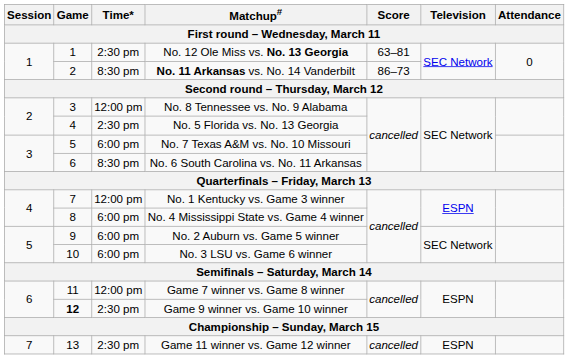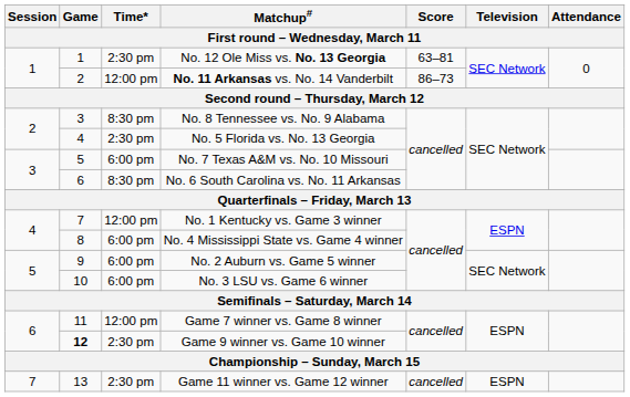 <table class="wikitable" style="font-size: 95%; text-align:center">
 <tr>
 <th>Session</th>
 <th>Game</th>
 <th>Time*</th>
 <th>Matchup<sup>#</sup></th>
 <th>Score</th>
 <th>Television</th>
 <th>Attendance</th>
 </tr>
 <tr>
 <th colspan=7>First round – Wednesday, March 11</th>
 </tr>
 <tr>
 <td rowspan=2>1</td>
 <td>1</td>
 <td>2:30 pm</td>
 <td>No. 12 Ole Miss vs. <strong>No. 13 Georgia</strong></td>
 <td>63–81</td>
 <td rowspan=2><a href='#'>SEC Network</a></td>
 <td rowspan=2>0</td>
 </tr>
 <tr>
 <td>2</td>
-<td>8:30 pm</td>
+<td>12:00 pm</td>
 <td><strong>No. 11 Arkansas</strong> vs. No. 14 Vanderbilt</td>
 <td>86–73</td>
 </tr>
 <tr>
 <th colspan=7>Second round – Thursday, March 12</th>
 </tr>
 <tr>
 <td rowspan=2>2</td>
 <td>3</td>
-<td>12:00 pm</td>
+<td>8:30 pm</td>
 <td>No. 8 Tennessee vs. No. 9 Alabama</td>
 <td rowspan="4"><em>cancelled</em></td>
 <td rowspan=4>SEC Network</td>
 <td rowspan=2></td>
 </tr>
 <tr>
 <td>4</td>
 <td>2:30 pm</td>
 <td>No. 5 Florida vs. No. 13 Georgia</td>
 </tr>
 <tr>
 <td rowspan=2>3</td>
 <td>5</td>
 <td>6:00 pm</td>
 <td>No. 7 Texas A&M vs. No. 10 Missouri</td>
 <td rowspan=2></td>
 </tr>
 <tr>
 <td>6</td>
 <td>8:30 pm</td>
 <td>No. 6 South Carolina vs. No. 11 Arkansas</td>
 </tr>
 <tr>
 <th colspan=7>Quarterfinals – Friday, March 13</th>
 </tr>
 <tr>
 <td rowspan=2>4</td>
 <td>7</td>
 <td>12:00 pm</td>
 <td>No. 1 Kentucky vs. Game 3 winner</td>
 <td rowspan="4"><em>cancelled</em></td>
 <td rowspan=2><a href='#'>ESPN</a></td>
 <td rowspan=2></td>
 </tr>
 <tr>
 <td>8</td>
 <td>6:00 pm</td>
 <td>No. 4 Mississippi State vs. Game 4 winner</td>
 </tr>
 <tr>
 <td rowspan=2>5</td>
 <td>9</td>
 <td>6:00 pm</td>
 <td>No. 2 Auburn vs. Game 5 winner</td>
 <td rowspan=2>SEC Network</td>
 <td rowspan=2></td>
 </tr>
 <tr>
 <td>10</td>
 <td>6:00 pm</td>
 <td>No. 3 LSU vs. Game 6 winner</td>
 </tr>
 <tr>
 <th colspan=7>Semifinals – Saturday, March 14</th>
 </tr>
 <tr>
 <td rowspan=2>6</td>
 <td>11</td>
 <td>12:00 pm</td>
 <td>Game 7 winner vs. Game 8 winner</td>
 <td rowspan="2"><em>cancelled</em></td>
 <td rowspan=2>ESPN</td>
 <td rowspan=2></td>
 </tr>
 <tr>
 <td><strong>12</strong></td>
 <td>2:30 pm</td>
 <td>Game 9 winner vs. Game 10 winner</td>
 </tr>
 <tr>
 <th colspan=7>Championship – Sunday, March 15</th>
 </tr>
 <tr>
 <td>7</td>
 <td>13</td>
 <td>2:30 pm</td>
 <td>Game 11 winner vs. Game 12 winner</td>
 <td><em>cancelled</em></td>
 <td>ESPN</td>
 <td></td>
 </tr>
 </table>
